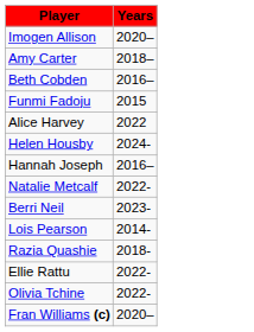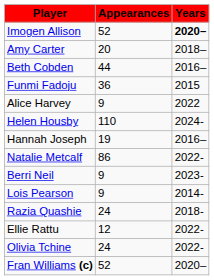 <table class="wikitable collapsible" border="1">
 <tr>
 <th style="background:red;"><span>Player</span></th>
+<th style="background:red;"><span>Appearances</span></th>
 <th style="background:red;"><span>Years</span></th>
 </tr>
 <tr>
 <td><a href='#'>Imogen Allison</a></td>
-<td>2020–</td>
+<td>52</td>
+<td><strong>2020–</strong></td>
 </tr>
 <tr>
 <td><a href='#'>Amy Carter</a></td>
+<td>20</td>
 <td>2018–</td>
 </tr>
 <tr>
 <td><a href='#'>Beth Cobden</a></td>
+<td>44</td>
 <td>2016–</td>
 </tr>
 <tr>
 <td><a href='#'>Funmi Fadoju</a></td>
+<td>36</td>
 <td>2015</td>
 </tr>
 <tr>
 <td>Alice Harvey</td>
+<td>9</td>
 <td>2022</td>
 </tr>
 <tr>
 <td><a href='#'>Helen Housby</a></td>
+<td>110</td>
 <td>2024-</td>
 </tr>
 <tr>
 <td>Hannah Joseph</td>
+<td>19</td>
 <td>2016–</td>
 </tr>
 <tr>
 <td><a href='#'>Natalie Metcalf</a></td>
+<td>86</td>
 <td>2022-</td>
 </tr>
 <tr>
 <td><a href='#'>Berri Neil</a></td>
+<td>9</td>
 <td>2023-</td>
 </tr>
 <tr>
 <td><a href='#'>Lois Pearson</a></td>
+<td>9</td>
 <td>2014-</td>
 </tr>
 <tr>
 <td><a href='#'>Razia Quashie</a></td>
+<td>24</td>
 <td>2018-</td>
 </tr>
 <tr>
 <td>Ellie Rattu</td>
+<td>12</td>
 <td>2022-</td>
 </tr>
 <tr>
 <td><a href='#'>Olivia Tchine</a></td>
+<td>24</td>
 <td>2022-</td>
 </tr>
 <tr>
 <td><a href='#'>Fran Williams</a> <strong>(c)</strong></td>
+<td>52</td>
 <td>2020–</td>
 </tr>
 </table>
